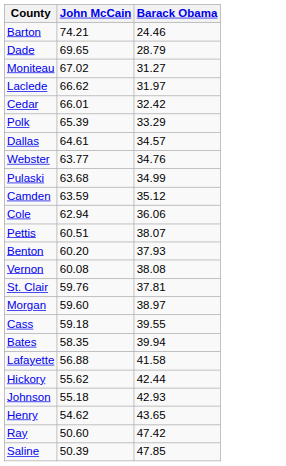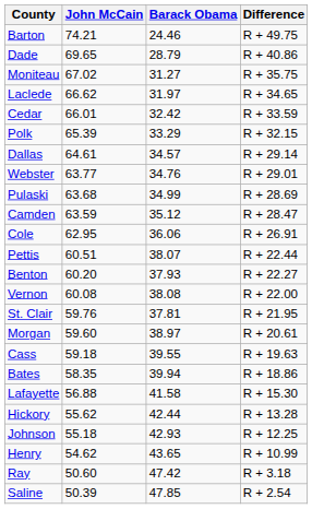 <table class=wikitable>
 <tr>
 <th>County</th>
 <th><a href='#'>John McCain</a></th>
 <th><a href='#'>Barack Obama</a></th>
+<th>Difference</th>
 </tr>
 <tr>
 <td><a href='#'>Barton</a></td>
 <td>74.21</td>
 <td>24.46</td>
+<td>R + 49.75</td>
 </tr>
 <tr>
 <td><a href='#'>Dade</a></td>
 <td>69.65</td>
 <td>28.79</td>
+<td>R + 40.86</td>
 </tr>
 <tr>
 <td><a href='#'>Moniteau</a></td>
 <td>67.02</td>
 <td>31.27</td>
+<td>R + 35.75</td>
 </tr>
 <tr>
 <td><a href='#'>Laclede</a></td>
 <td>66.62</td>
 <td>31.97</td>
+<td>R + 34.65</td>
 </tr>
 <tr>
 <td><a href='#'>Cedar</a></td>
 <td>66.01</td>
 <td>32.42</td>
+<td>R + 33.59</td>
 </tr>
 <tr>
 <td><a href='#'>Polk</a></td>
 <td>65.39</td>
 <td>33.29</td>
+<td>R + 32.15</td>
 </tr>
 <tr>
 <td><a href='#'>Dallas</a></td>
 <td>64.61</td>
 <td>34.57</td>
+<td>R + 29.14</td>
 </tr>
 <tr>
 <td><a href='#'>Webster</a></td>
 <td>63.77</td>
 <td>34.76</td>
+<td>R + 29.01</td>
 </tr>
 <tr>
 <td><a href='#'>Pulaski</a></td>
 <td>63.68</td>
 <td>34.99</td>
+<td>R + 28.69</td>
 </tr>
 <tr>
 <td><a href='#'>Camden</a></td>
 <td>63.59</td>
 <td>35.12</td>
+<td>R + 28.47</td>
 </tr>
 <tr>
 <td><a href='#'>Cole</a></td>
-<td>62.94</td>
+<td>62.95</td>
 <td>36.06</td>
+<td>R + 26.91</td>
 </tr>
 <tr>
 <td><a href='#'>Pettis</a></td>
 <td>60.51</td>
 <td>38.07</td>
+<td>R + 22.44</td>
 </tr>
 <tr>
 <td><a href='#'>Benton</a></td>
 <td>60.20</td>
 <td>37.93</td>
+<td>R + 22.27</td>
 </tr>
 <tr>
 <td><a href='#'>Vernon</a></td>
 <td>60.08</td>
 <td>38.08</td>
+<td>R + 22.00</td>
 </tr>
 <tr>
 <td><a href='#'>St. Clair</a></td>
 <td>59.76</td>
 <td>37.81</td>
+<td>R + 21.95</td>
 </tr>
 <tr>
 <td><a href='#'>Morgan</a></td>
 <td>59.60</td>
 <td>38.97</td>
+<td>R + 20.61</td>
 </tr>
 <tr>
 <td><a href='#'>Cass</a></td>
 <td>59.18</td>
 <td>39.55</td>
+<td>R + 19.63</td>
 </tr>
 <tr>
 <td><a href='#'>Bates</a></td>
 <td>58.35</td>
 <td>39.94</td>
+<td>R + 18.86</td>
 </tr>
 <tr>
 <td><a href='#'>Lafayette</a></td>
 <td>56.88</td>
 <td>41.58</td>
+<td>R + 15.30</td>
 </tr>
 <tr>
 <td><a href='#'>Hickory</a></td>
 <td>55.62</td>
 <td>42.44</td>
+<td>R + 13.28</td>
 </tr>
 <tr>
 <td><a href='#'>Johnson</a></td>
 <td>55.18</td>
 <td>42.93</td>
+<td>R + 12.25</td>
 </tr>
 <tr>
 <td><a href='#'>Henry</a></td>
 <td>54.62</td>
 <td>43.65</td>
+<td>R + 10.99</td>
 </tr>
 <tr>
 <td><a href='#'>Ray</a></td>
 <td>50.60</td>
 <td>47.42</td>
+<td>R + 3.18</td>
 </tr>
 <tr>
 <td><a href='#'>Saline</a></td>
 <td>50.39</td>
 <td>47.85</td>
+<td>R + 2.54</td>
 </tr>
 </table>
